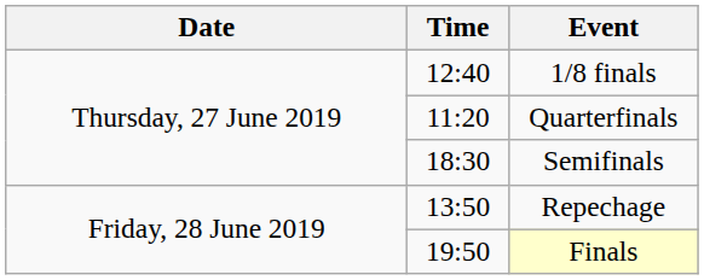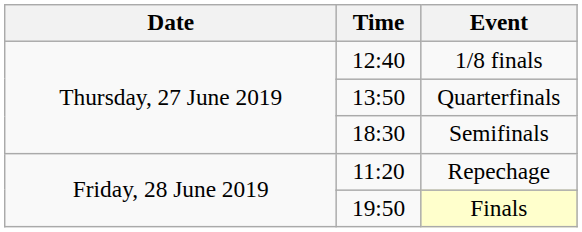 <table class="wikitable" style="text-align:center;">
 <tr>
 <th width="220">Date</th>
 <th width="50">Time</th>
 <th width="100">Event</th>
 </tr>
 <tr>
 <td rowspan="3">Thursday, 27 June 2019</td>
 <td>12:40</td>
 <td>1/8 finals</td>
 </tr>
 <tr>
-<td>11:20</td>
+<td>13:50</td>
 <td>Quarterfinals</td>
 </tr>
 <tr>
 <td>18:30</td>
 <td>Semifinals</td>
 </tr>
 <tr>
 <td rowspan="2">Friday, 28 June 2019</td>
-<td>13:50</td>
+<td>11:20</td>
 <td>Repechage</td>
 </tr>
 <tr>
 <td>19:50</td>
 <td bgcolor="ffffcc">Finals</td>
 </tr>
 </table>
